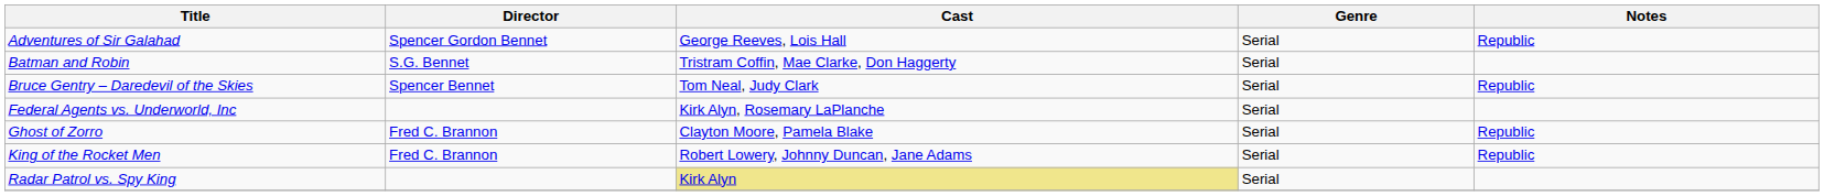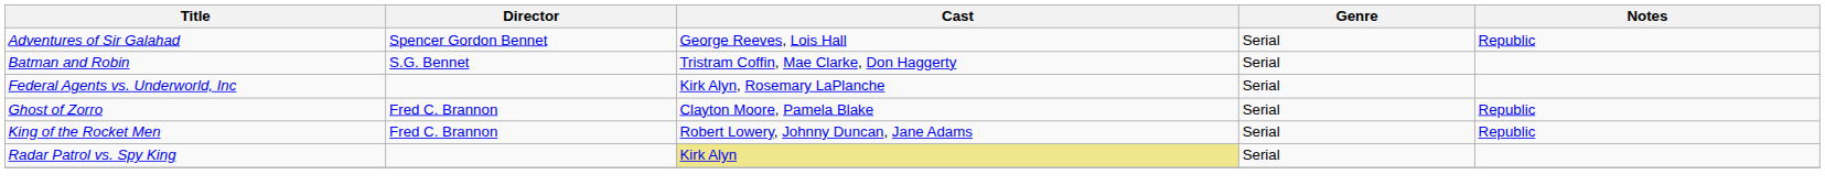 <table class="wikitable" style="width:100%;">
 <tr>
 <th style="width:21%;">Title</th>
 <th style="width:16%;">Director</th>
 <th style="width:31%;">Cast</th>
 <th style="width:13%;">Genre</th>
 <th style="width:19%;">Notes</th>
 </tr>
 <tr>
 <td><em><a href='#'>Adventures of Sir Galahad</a></em></td>
 <td><a href='#'>Spencer Gordon Bennet</a></td>
 <td><a href='#'>George Reeves</a>, <a href='#'>Lois Hall</a></td>
 <td>Serial</td>
 <td><a href='#'>Republic</a></td>
 </tr>
 <tr>
 <td><em><a href='#'>Batman and Robin</a></em></td>
 <td><a href='#'>S.G. Bennet</a></td>
 <td><a href='#'>Tristram Coffin</a>, <a href='#'>Mae Clarke</a>, <a href='#'>Don Haggerty</a></td>
 <td>Serial</td>
 <td></td>
-</tr>
-<tr>
-<td><em><a href='#'>Bruce Gentry – Daredevil of the Skies</a></em></td>
-<td><a href='#'>Spencer Bennet</a></td>
-<td><a href='#'>Tom Neal</a>, <a href='#'>Judy Clark</a></td>
-<td>Serial</td>
-<td><a href='#'>Republic</a></td>
 </tr>
 <tr>
 <td><em><a href='#'>Federal Agents vs. Underworld, Inc</a></em></td>
 <td></td>
 <td><a href='#'>Kirk Alyn</a>, <a href='#'>Rosemary LaPlanche</a></td>
 <td>Serial</td>
 <td></td>
 </tr>
 <tr>
 <td><em><a href='#'>Ghost of Zorro</a></em></td>
 <td><a href='#'>Fred C. Brannon</a></td>
 <td><a href='#'>Clayton Moore</a>, <a href='#'>Pamela Blake</a></td>
 <td>Serial</td>
 <td><a href='#'>Republic</a></td>
 </tr>
 <tr>
 <td><em><a href='#'>King of the Rocket Men</a></em></td>
 <td><a href='#'>Fred C. Brannon</a></td>
 <td><a href='#'>Robert Lowery</a>, <a href='#'>Johnny Duncan</a>, <a href='#'>Jane Adams</a></td>
 <td>Serial</td>
 <td><a href='#'>Republic</a></td>
 </tr>
 <tr>
 <td><em><a href='#'>Radar Patrol vs. Spy King</a></em></td>
 <td></td>
 <td style="background: khaki;"><a href='#'>Kirk Alyn</a></td>
 <td>Serial</td>
 <td></td>
 </tr>
 <tr>
 </tr>
 </table>
